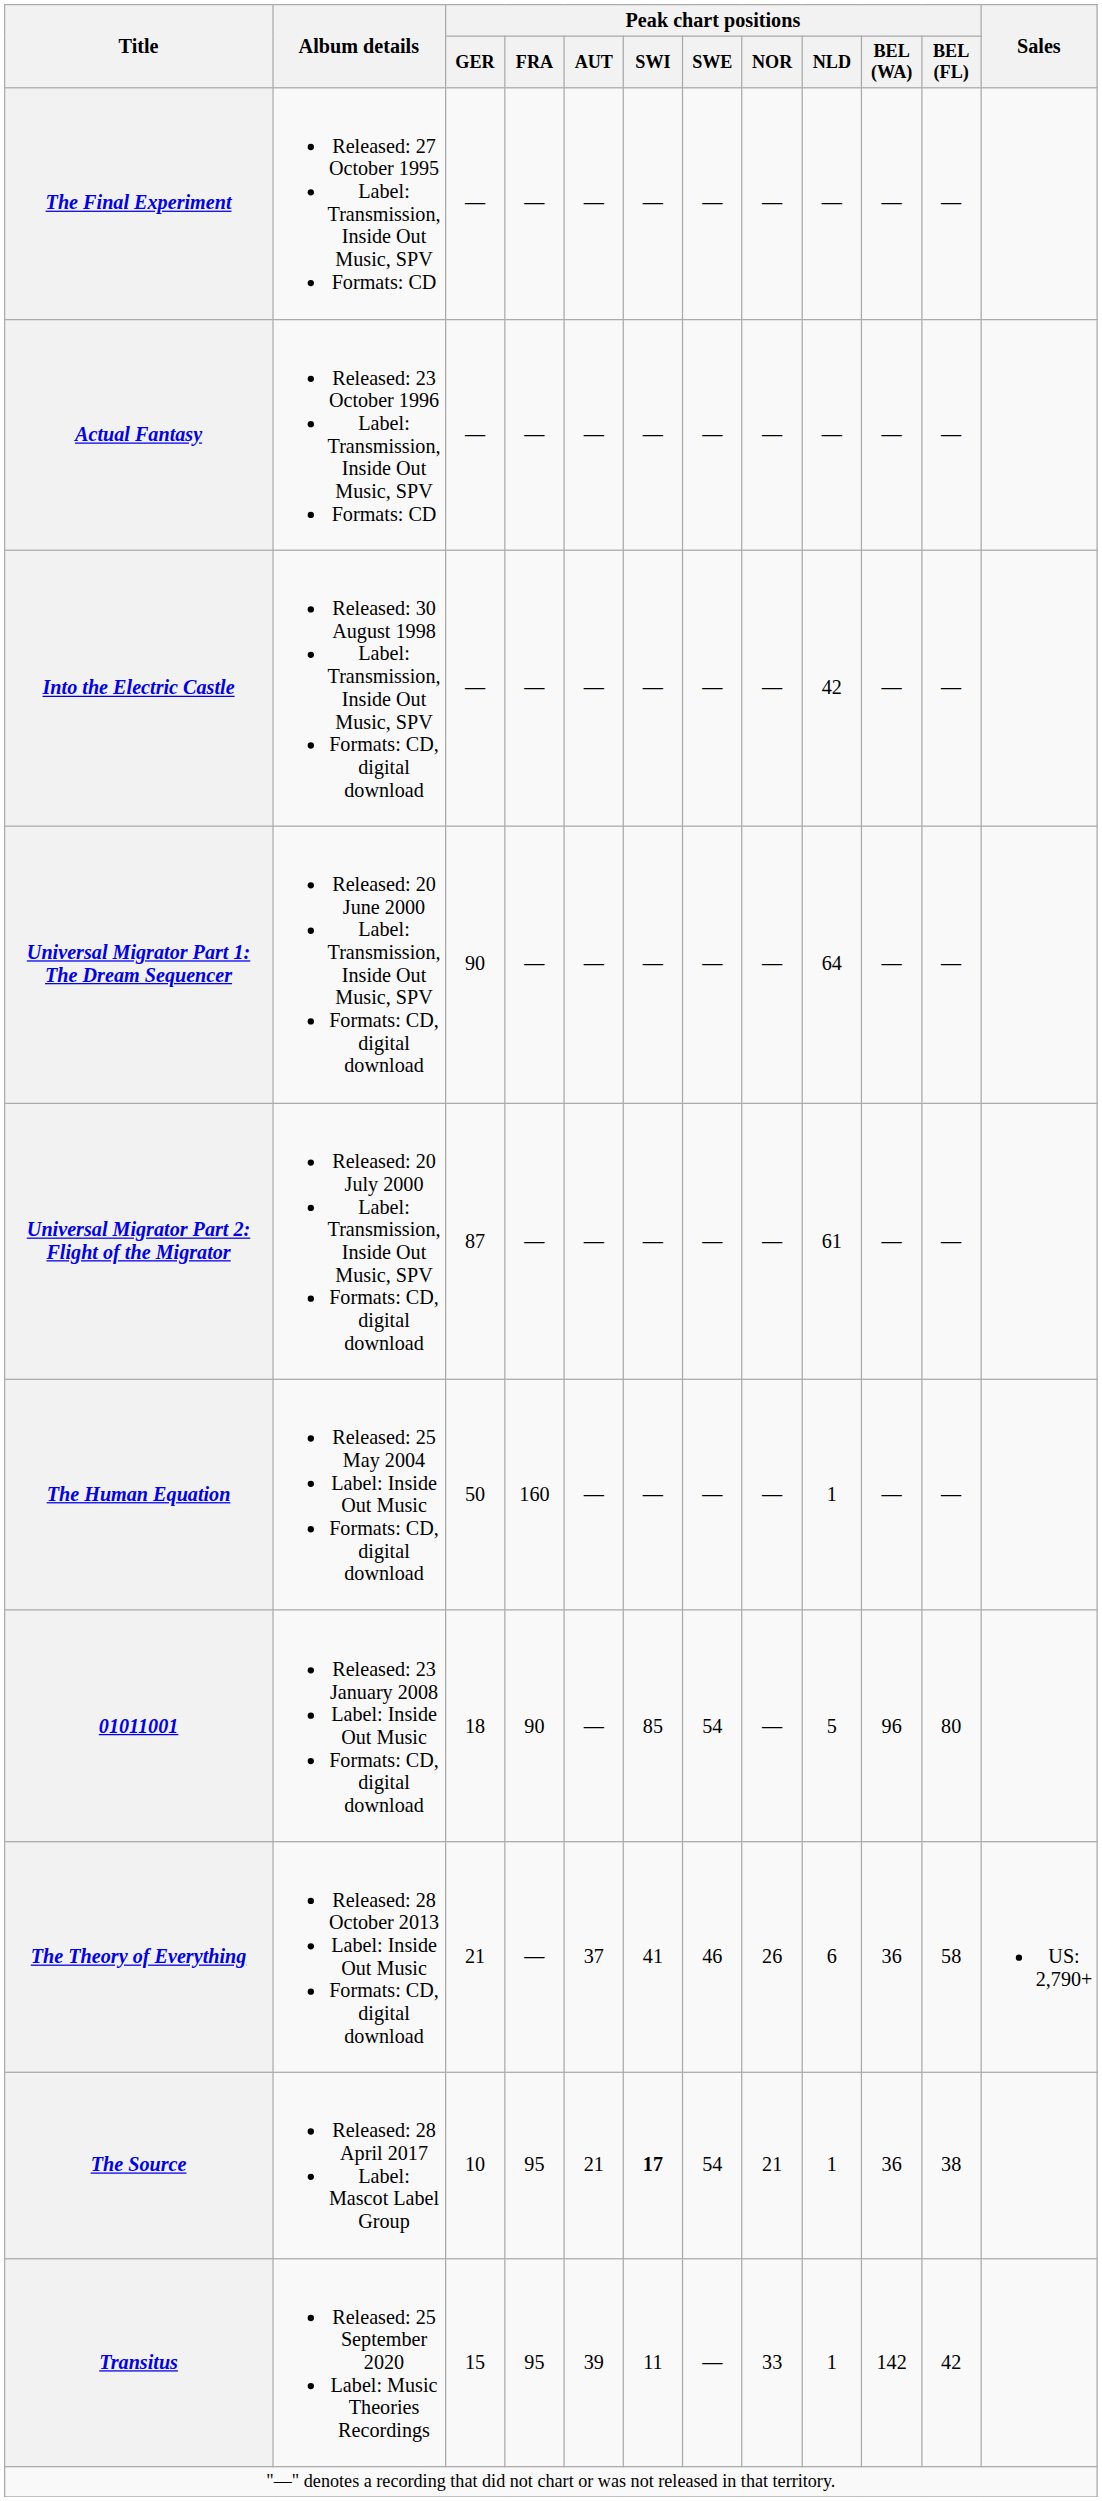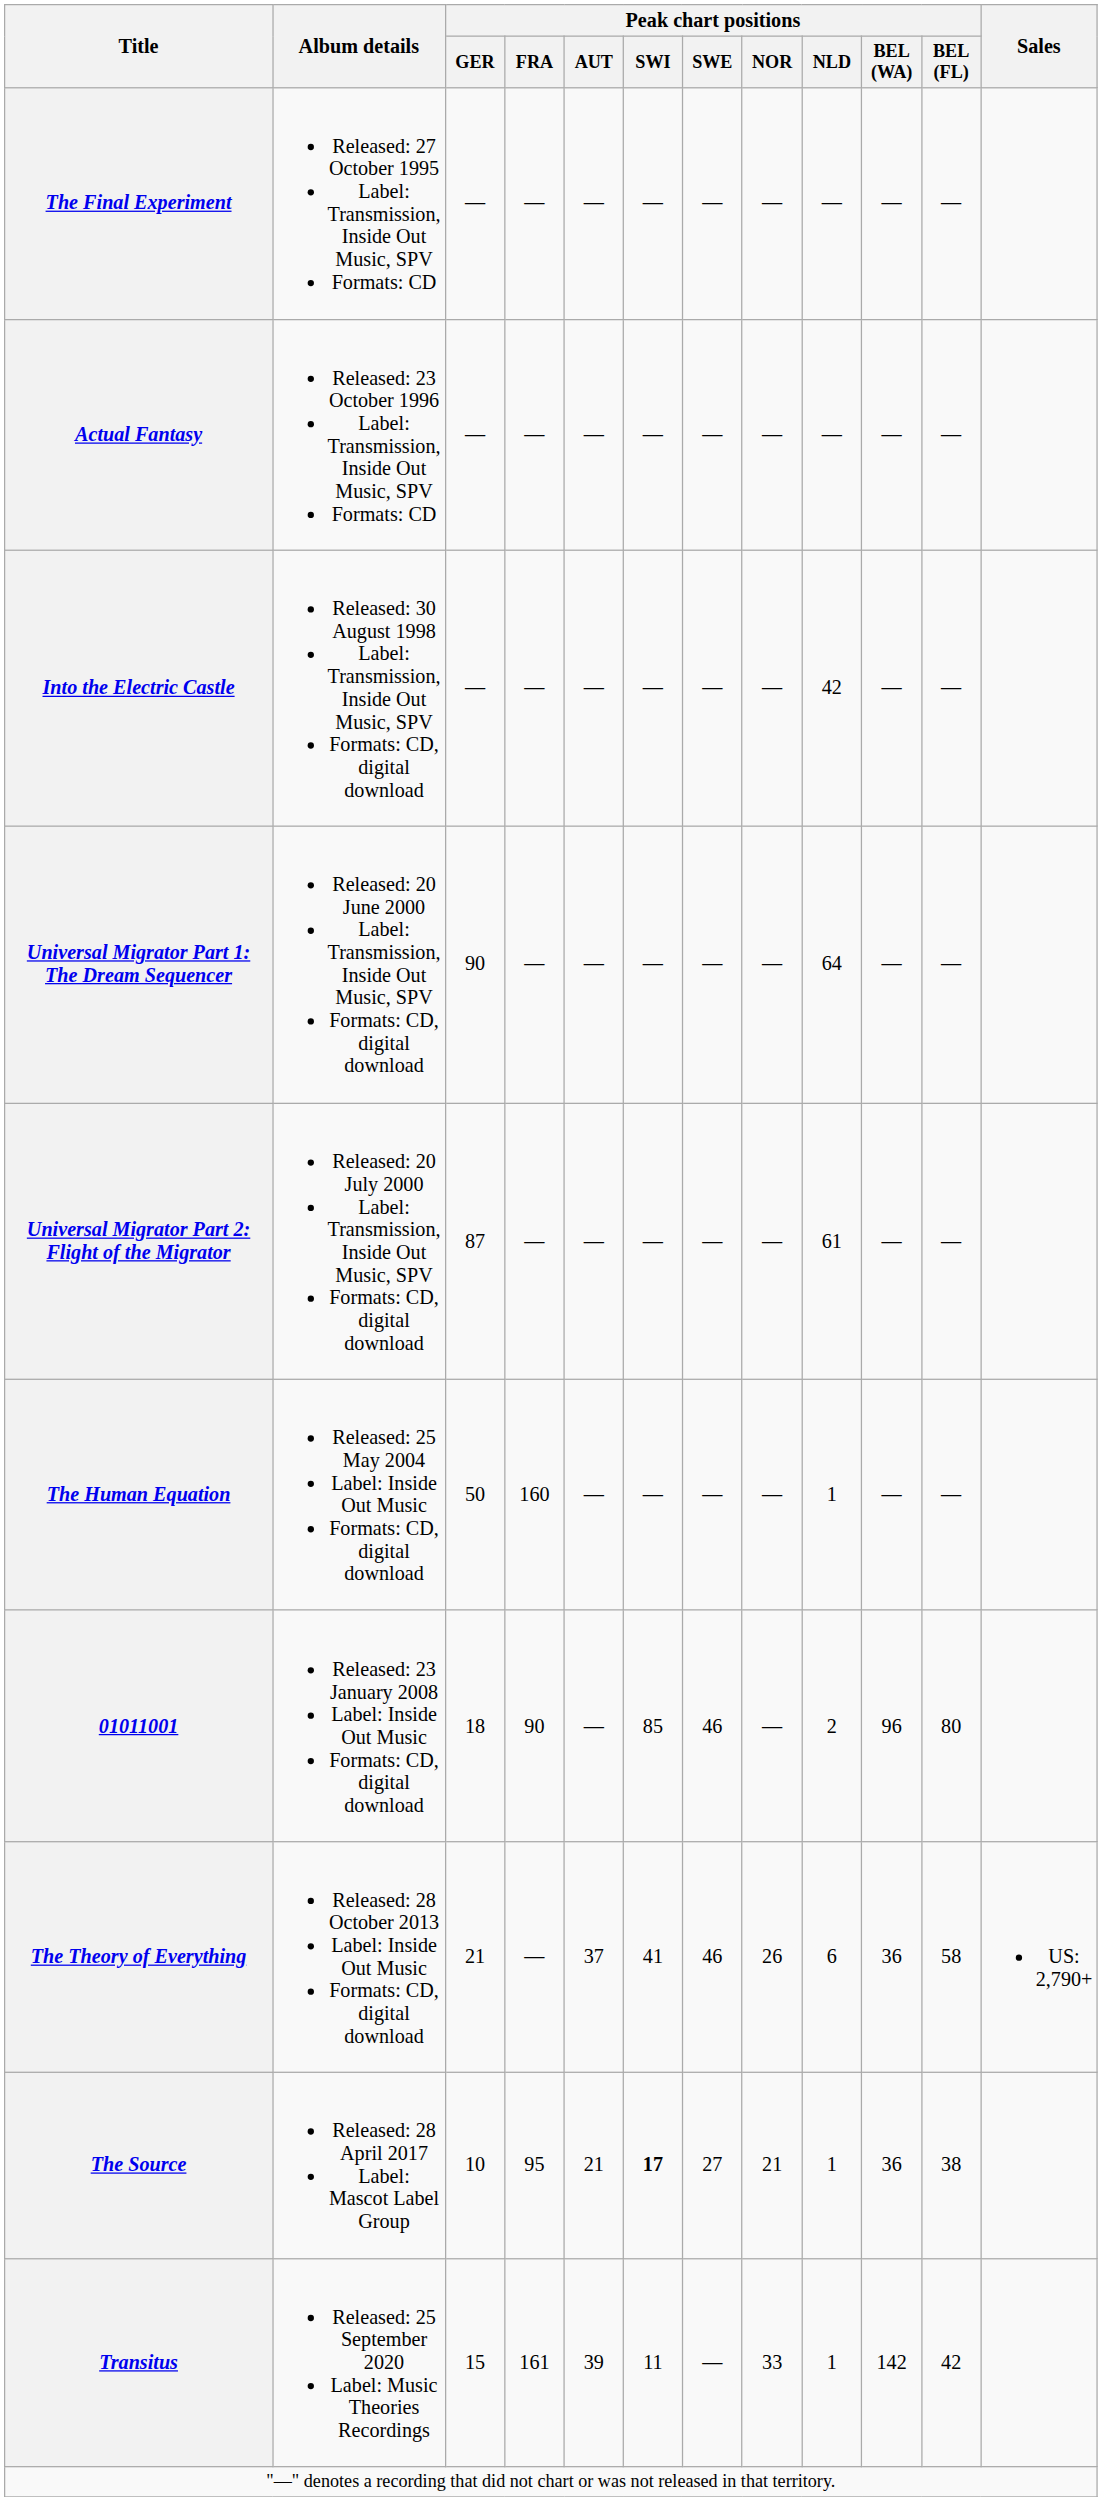 <table class="wikitable plainrowheaders" style="text-align:center;">
 <tr>
 <th scope="col" rowspan="2" style="width:15em;">Title</th>
 <th scope="col" rowspan="2">Album details</th>
 <th scope="col" colspan="9">Peak chart positions</th>
 <th scope="col" rowspan="2">Sales</th>
 </tr>
 <tr>
 <th scope="col" style="width:3em;font-size:90%;">GER<br></th>
 <th scope="col" style="width:3em;font-size:90%;">FRA<br></th>
 <th scope="col" style="width:3em;font-size:90%;">AUT<br></th>
 <th scope="col" style="width:3em;font-size:90%;">SWI<br></th>
 <th scope="col" style="width:3em;font-size:90%;">SWE<br></th>
 <th scope="col" style="width:3em;font-size:90%;">NOR<br></th>
 <th scope="col" style="width:3em;font-size:90%;">NLD<br></th>
 <th scope="col" style="width:3em;font-size:90%;">BEL (WA)<br></th>
 <th scope="col" style="width:3em;font-size:90%;">BEL (FL)<br></th>
 </tr>
 <tr>
 <th scope="row"><em><a href='#'>The Final Experiment</a></em></th>
 <td><br><ul><li>Released: 27 October 1995</li><li>Label: Transmission, Inside Out Music, SPV</li><li>Formats: CD</li></ul></td>
 <td>—</td>
 <td>—</td>
 <td>—</td>
 <td>—</td>
 <td>—</td>
 <td>—</td>
 <td>—</td>
 <td>—</td>
 <td>—</td>
 <td></td>
 </tr>
 <tr>
 <th scope="row"><em><a href='#'>Actual Fantasy</a></em></th>
 <td><br><ul><li>Released: 23 October 1996</li><li>Label: Transmission, Inside Out Music, SPV</li><li>Formats: CD</li></ul></td>
 <td>—</td>
 <td>—</td>
 <td>—</td>
 <td>—</td>
 <td>—</td>
 <td>—</td>
 <td>—</td>
 <td>—</td>
 <td>—</td>
 <td></td>
 </tr>
 <tr>
 <th scope="row"><em><a href='#'>Into the Electric Castle</a></em></th>
 <td><br><ul><li>Released: 30 August 1998</li><li>Label: Transmission, Inside Out Music, SPV</li><li>Formats: CD, digital download</li></ul></td>
 <td>—</td>
 <td>—</td>
 <td>—</td>
 <td>—</td>
 <td>—</td>
 <td>—</td>
 <td>42</td>
 <td>—</td>
 <td>—</td>
 <td></td>
 </tr>
 <tr>
 <th scope="row"><em><a href='#'>Universal Migrator Part 1: The Dream Sequencer</a></em></th>
 <td><br><ul><li>Released: 20 June 2000</li><li>Label: Transmission, Inside Out Music, SPV</li><li>Formats: CD, digital download</li></ul></td>
 <td>90</td>
 <td>—</td>
 <td>—</td>
 <td>—</td>
 <td>—</td>
 <td>—</td>
 <td>64</td>
 <td>—</td>
 <td>—</td>
 <td></td>
 </tr>
 <tr>
 <th scope="row"><em><a href='#'>Universal Migrator Part 2: Flight of the Migrator</a></em></th>
 <td><br><ul><li>Released: 20 July 2000</li><li>Label: Transmission, Inside Out Music, SPV</li><li>Formats: CD, digital download</li></ul></td>
 <td>87</td>
 <td>—</td>
 <td>—</td>
 <td>—</td>
 <td>—</td>
 <td>—</td>
 <td>61</td>
 <td>—</td>
 <td>—</td>
 <td></td>
 </tr>
 <tr>
 <th scope="row"><em><a href='#'>The Human Equation</a></em></th>
 <td><br><ul><li>Released: 25 May 2004</li><li>Label: Inside Out Music</li><li>Formats: CD, digital download</li></ul></td>
 <td>50</td>
 <td>160</td>
 <td>—</td>
 <td>—</td>
 <td>—</td>
 <td>—</td>
 <td>1</td>
 <td>—</td>
 <td>—</td>
 <td></td>
 </tr>
 <tr>
 <th scope="row"><em><a href='#'>01011001</a></em></th>
 <td><br><ul><li>Released: 23 January 2008</li><li>Label: Inside Out Music</li><li>Formats: CD, digital download</li></ul></td>
 <td>18</td>
 <td>90</td>
 <td>—</td>
 <td>85</td>
-<td>54</td>
+<td>46</td>
 <td>—</td>
-<td>5</td>
+<td>2</td>
 <td>96</td>
 <td>80</td>
 <td></td>
 </tr>
 <tr>
 <th scope="row"><em><a href='#'>The Theory of Everything</a></em></th>
 <td><br><ul><li>Released: 28 October 2013</li><li>Label: Inside Out Music</li><li>Formats: CD, digital download</li></ul></td>
 <td>21</td>
 <td>—</td>
 <td>37</td>
 <td>41</td>
 <td>46</td>
 <td>26</td>
 <td>6</td>
 <td>36</td>
 <td>58</td>
 <td><br><ul><li>US: 2,790+</li></ul></td>
 </tr>
 <tr>
 <th scope="row"><em><a href='#'>The Source</a></em></th>
 <td><br><ul><li>Released: 28 April 2017</li><li>Label: Mascot Label Group</li></ul></td>
 <td>10</td>
 <td>95</td>
 <td>21</td>
 <td><strong>17</strong></td>
-<td>54</td>
+<td>27</td>
 <td>21</td>
 <td>1</td>
 <td>36</td>
 <td>38</td>
 <td></td>
 </tr>
 <tr>
 <th scope="row"><em><a href='#'>Transitus</a></em></th>
 <td><br><ul><li>Released: 25 September 2020</li><li>Label: Music Theories Recordings</li></ul></td>
 <td>15</td>
-<td>95</td>
+<td>161</td>
 <td>39</td>
 <td>11</td>
 <td>—</td>
 <td>33</td>
 <td>1</td>
 <td>142</td>
 <td>42</td>
 <td></td>
 </tr>
 <tr>
 <td colspan="20" style="font-size:90%">"—" denotes a recording that did not chart or was not released in that territory.</td>
 </tr>
 </table>
